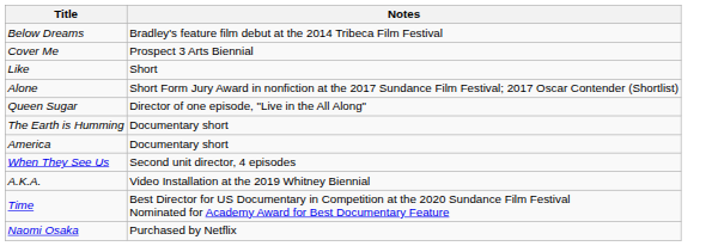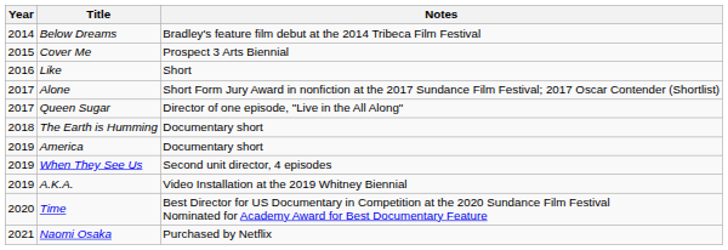 <table class="wikitable">
 <tr>
+<th>Year</th>
 <th>Title</th>
 <th>Notes</th>
 </tr>
 <tr>
+<td>2014</td>
 <td><em>Below Dreams</em></td>
 <td>Bradley's feature film debut at the 2014 Tribeca Film Festival</td>
 </tr>
 <tr>
+<td>2015</td>
 <td><em>Cover Me</em></td>
 <td>Prospect 3 Arts Biennial</td>
 </tr>
 <tr>
+<td>2016</td>
 <td><em>Like</em></td>
 <td>Short</td>
 </tr>
 <tr>
+<td>2017</td>
 <td><em>Alone</em></td>
 <td>Short Form Jury Award in nonfiction at the 2017 Sundance Film Festival; 2017 Oscar Contender (Shortlist)</td>
 </tr>
 <tr>
+<td>2017</td>
 <td><em>Queen Sugar</em></td>
 <td>Director of one episode, "Live in the All Along"</td>
 </tr>
 <tr>
+<td>2018</td>
 <td><em>The Earth is Humming</em></td>
 <td>Documentary short</td>
 </tr>
 <tr>
+<td>2019</td>
 <td><em>America</em></td>
 <td>Documentary short</td>
 </tr>
 <tr>
+<td>2019</td>
 <td><em><a href='#'>When They See Us</a></em></td>
 <td>Second unit director, 4 episodes</td>
 </tr>
 <tr>
+<td>2019</td>
 <td><em>A.K.A.</em></td>
 <td>Video Installation at the 2019 Whitney Biennial</td>
 </tr>
 <tr>
+<td>2020</td>
 <td><em><a href='#'>Time</a></em></td>
 <td>Best Director for US Documentary in Competition at the 2020 Sundance Film Festival<br>Nominated for <a href='#'>Academy Award for Best Documentary Feature</a></td>
 </tr>
 <tr>
+<td>2021</td>
 <td><em><a href='#'>Naomi Osaka</a></em></td>
 <td>Purchased by Netflix</td>
 </tr>
 </table>
